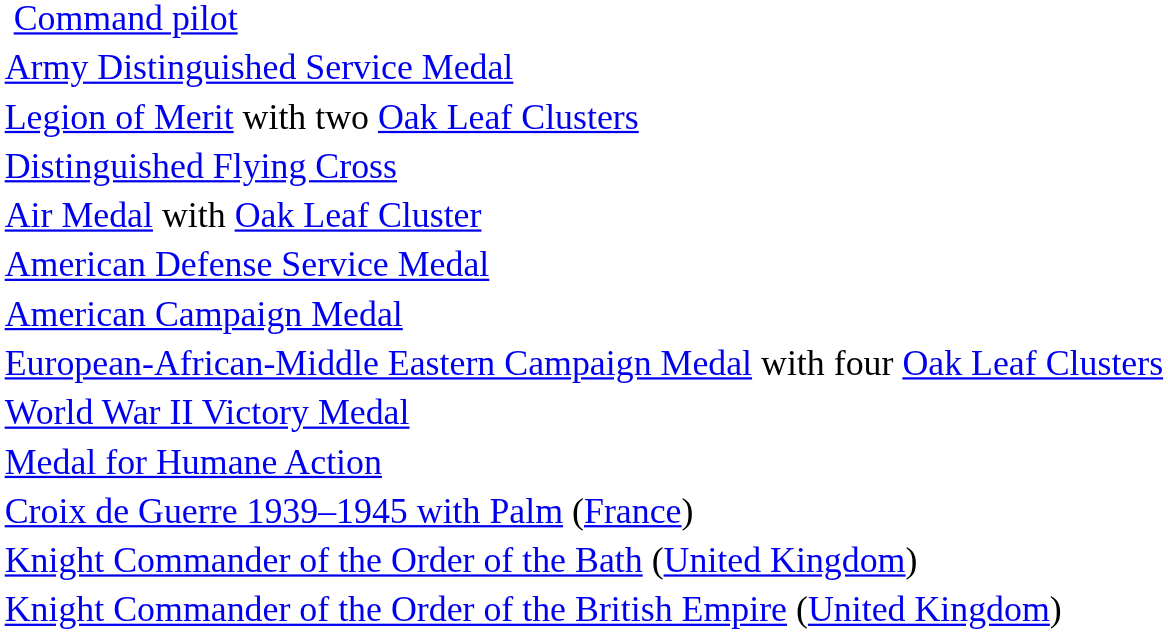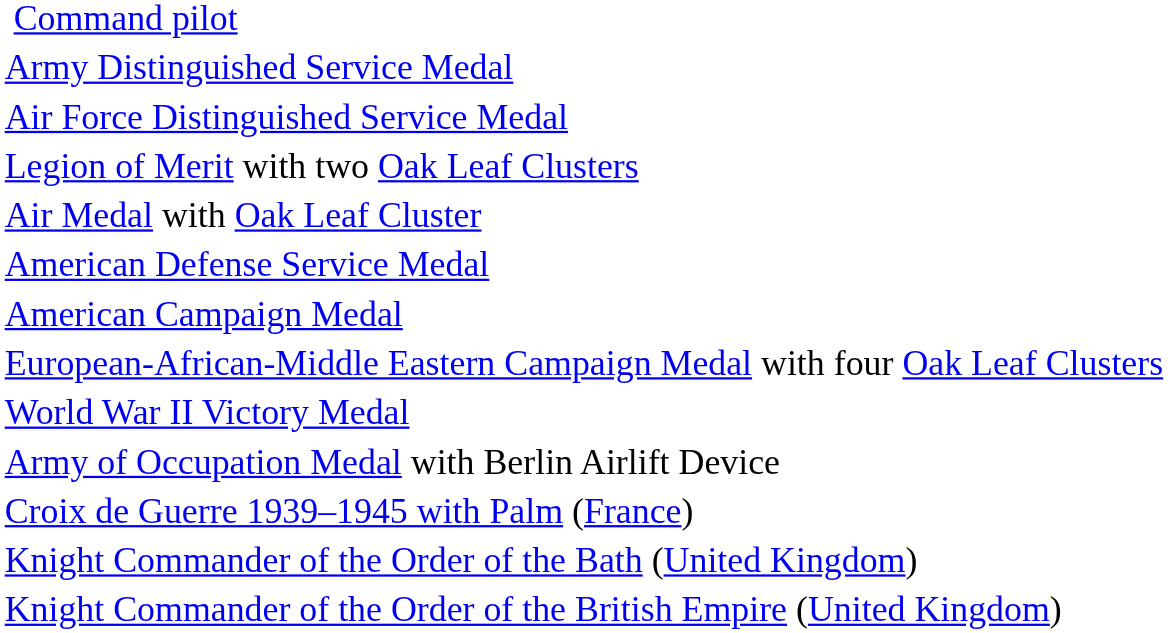 <table>
 <tr>
 <td colspan="2">  <a href='#'>Command pilot</a></td>
 </tr>
 <tr>
 <td></td>
 <td><a href='#'>Army Distinguished Service Medal</a></td>
 </tr>
 <tr>
 <td></td>
-<td><a href='#'>Legion of Merit</a> with two <a href='#'>Oak Leaf Clusters</a></td>
+<td><a href='#'>Air Force Distinguished Service Medal</a></td>
 </tr>
 <tr>
 <td></td>
-<td><a href='#'>Distinguished Flying Cross</a></td>
+<td><a href='#'>Legion of Merit</a> with two <a href='#'>Oak Leaf Clusters</a></td>
 </tr>
 <tr>
 <td></td>
 <td><a href='#'>Air Medal</a> with <a href='#'>Oak Leaf Cluster</a></td>
 </tr>
 <tr>
 <td></td>
 <td><a href='#'>American Defense Service Medal</a></td>
 </tr>
 <tr>
 <td></td>
 <td><a href='#'>American Campaign Medal</a></td>
 </tr>
 <tr>
 <td></td>
 <td><a href='#'>European-African-Middle Eastern Campaign Medal</a> with four <a href='#'>Oak Leaf Clusters</a></td>
 </tr>
 <tr>
 <td></td>
 <td><a href='#'>World War II Victory Medal</a></td>
 </tr>
 <tr>
 <td></td>
-<td><a href='#'>Medal for Humane Action</a></td>
+<td><a href='#'>Army of Occupation Medal</a> with Berlin Airlift Device</td>
 </tr>
 <tr>
 <td></td>
 <td><a href='#'>Croix de Guerre 1939–1945 with Palm</a> (<a href='#'>France</a>)</td>
 </tr>
 <tr>
 <td></td>
 <td><a href='#'>Knight Commander of the Order of the Bath</a> (<a href='#'>United Kingdom</a>)</td>
 </tr>
 <tr>
 <td></td>
 <td><a href='#'>Knight Commander of the Order of the British Empire</a> (<a href='#'>United Kingdom</a>)</td>
 </tr>
 <tr>
 </tr>
 </table>
